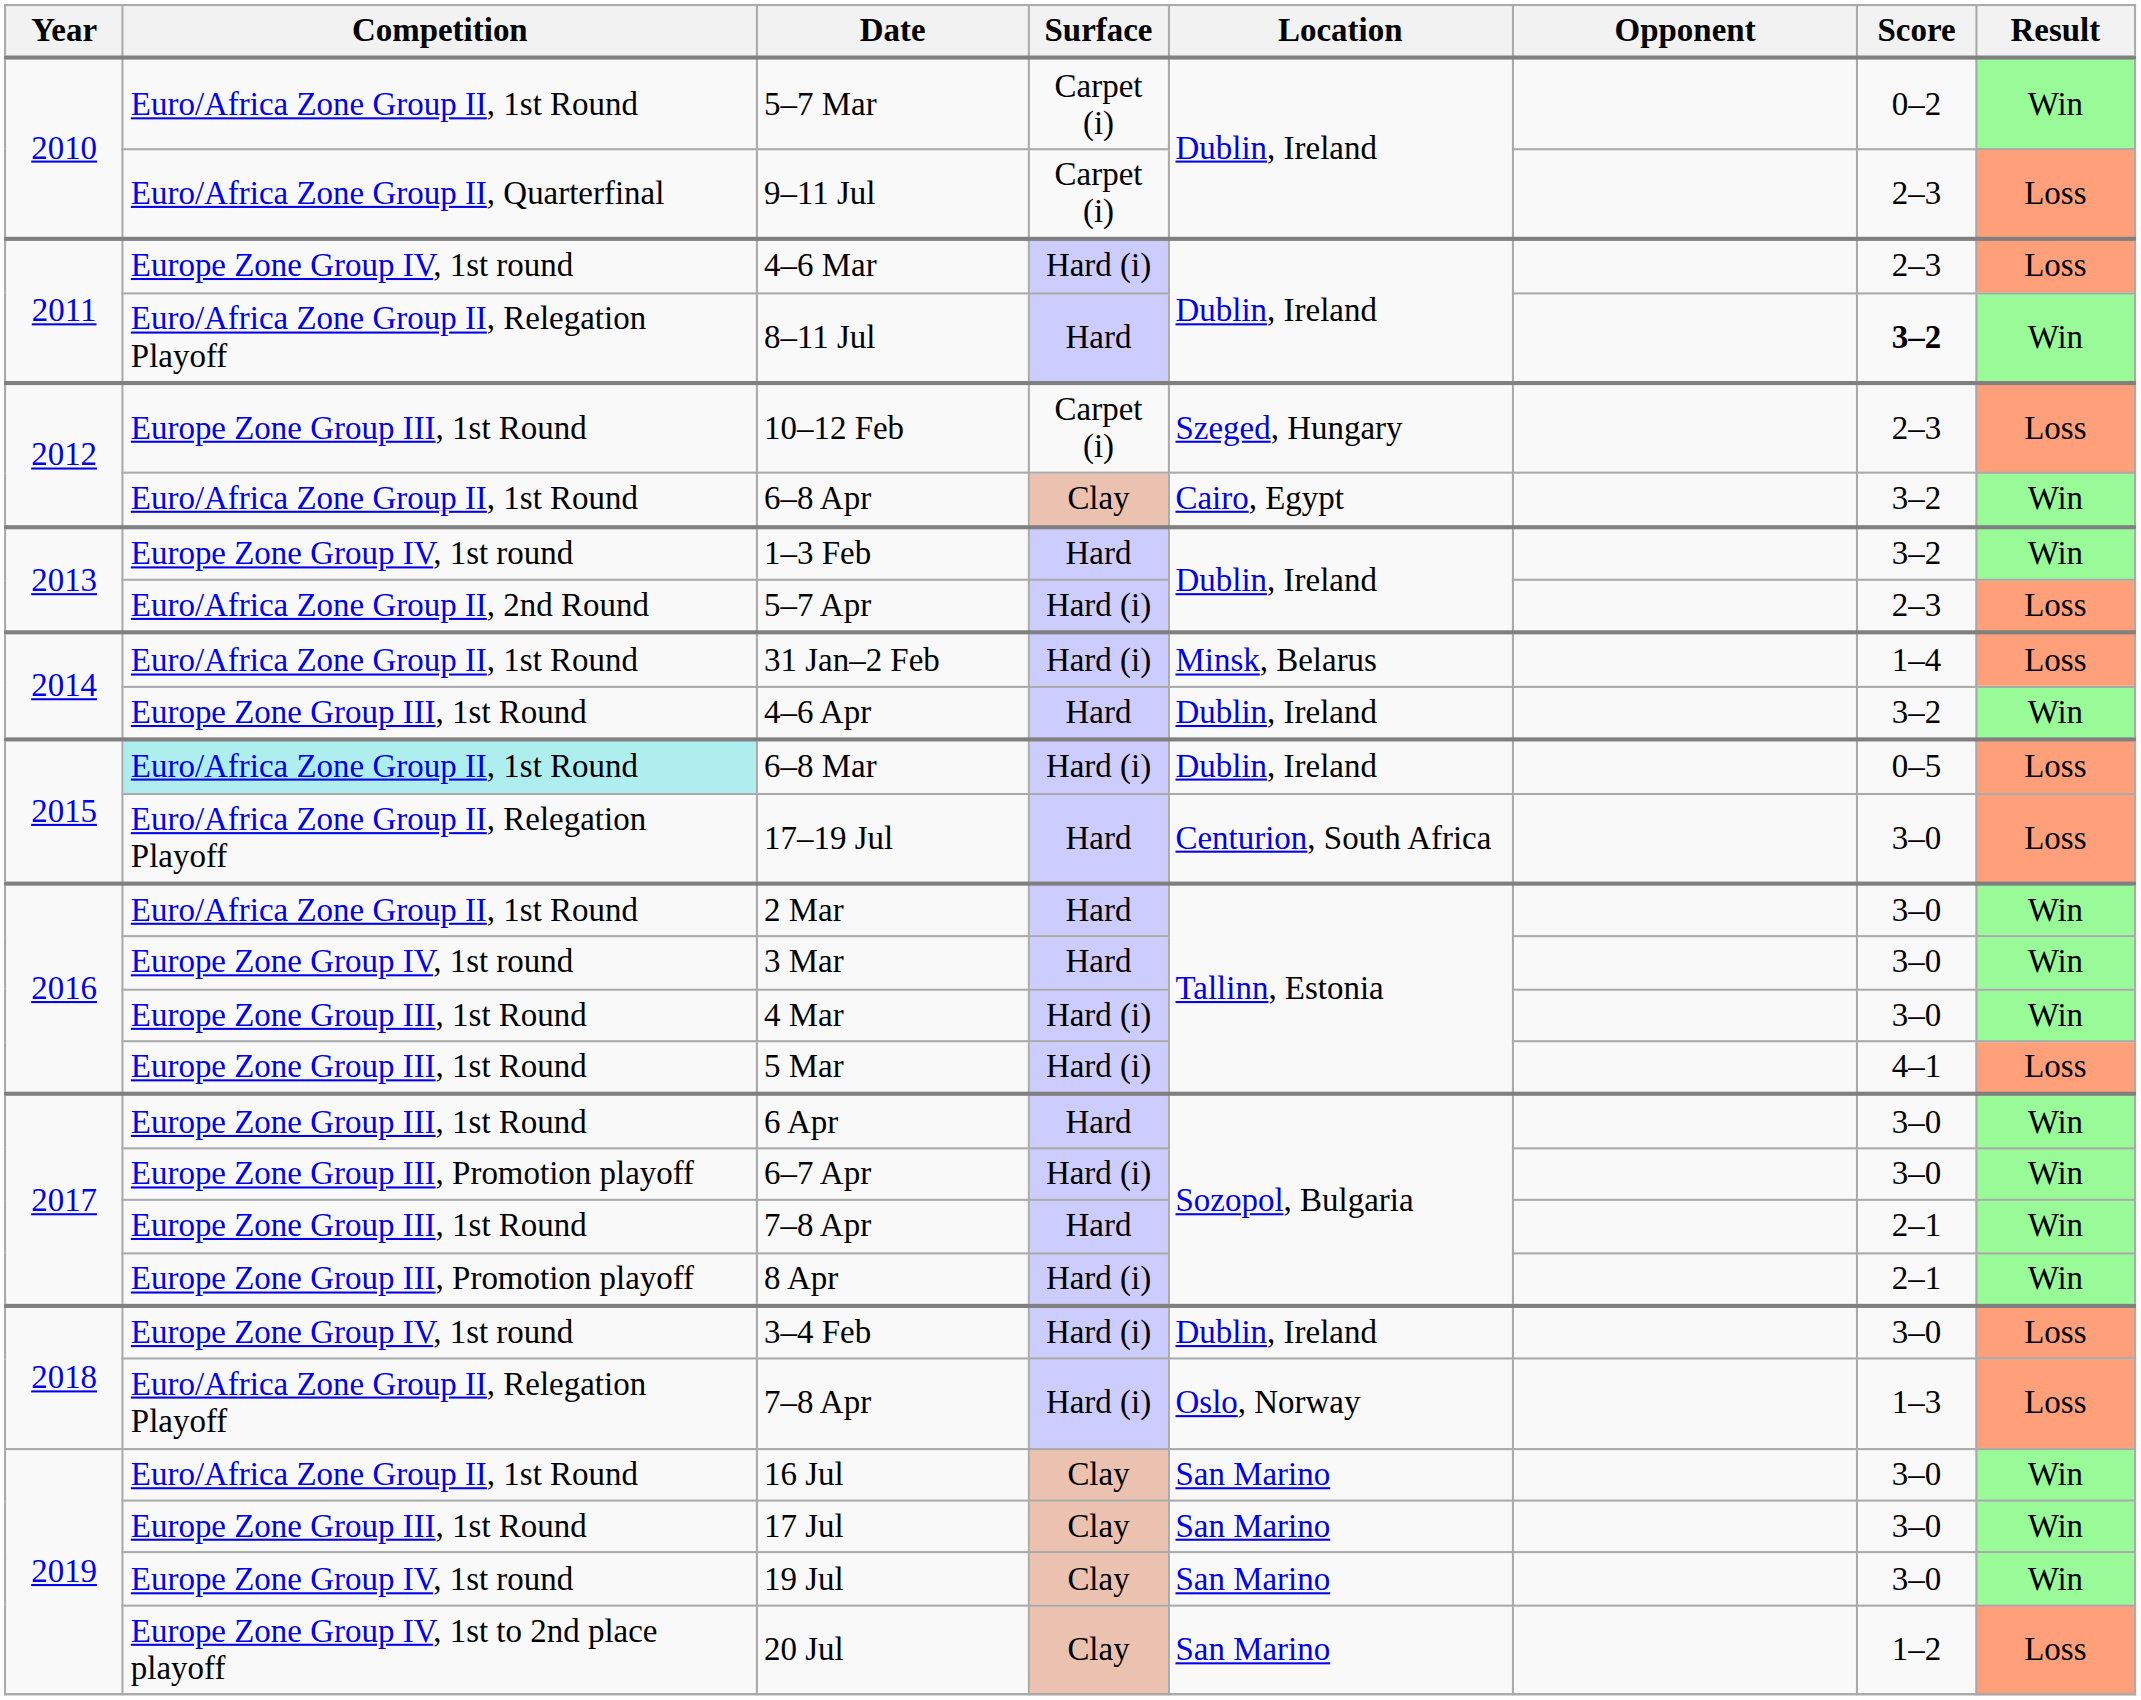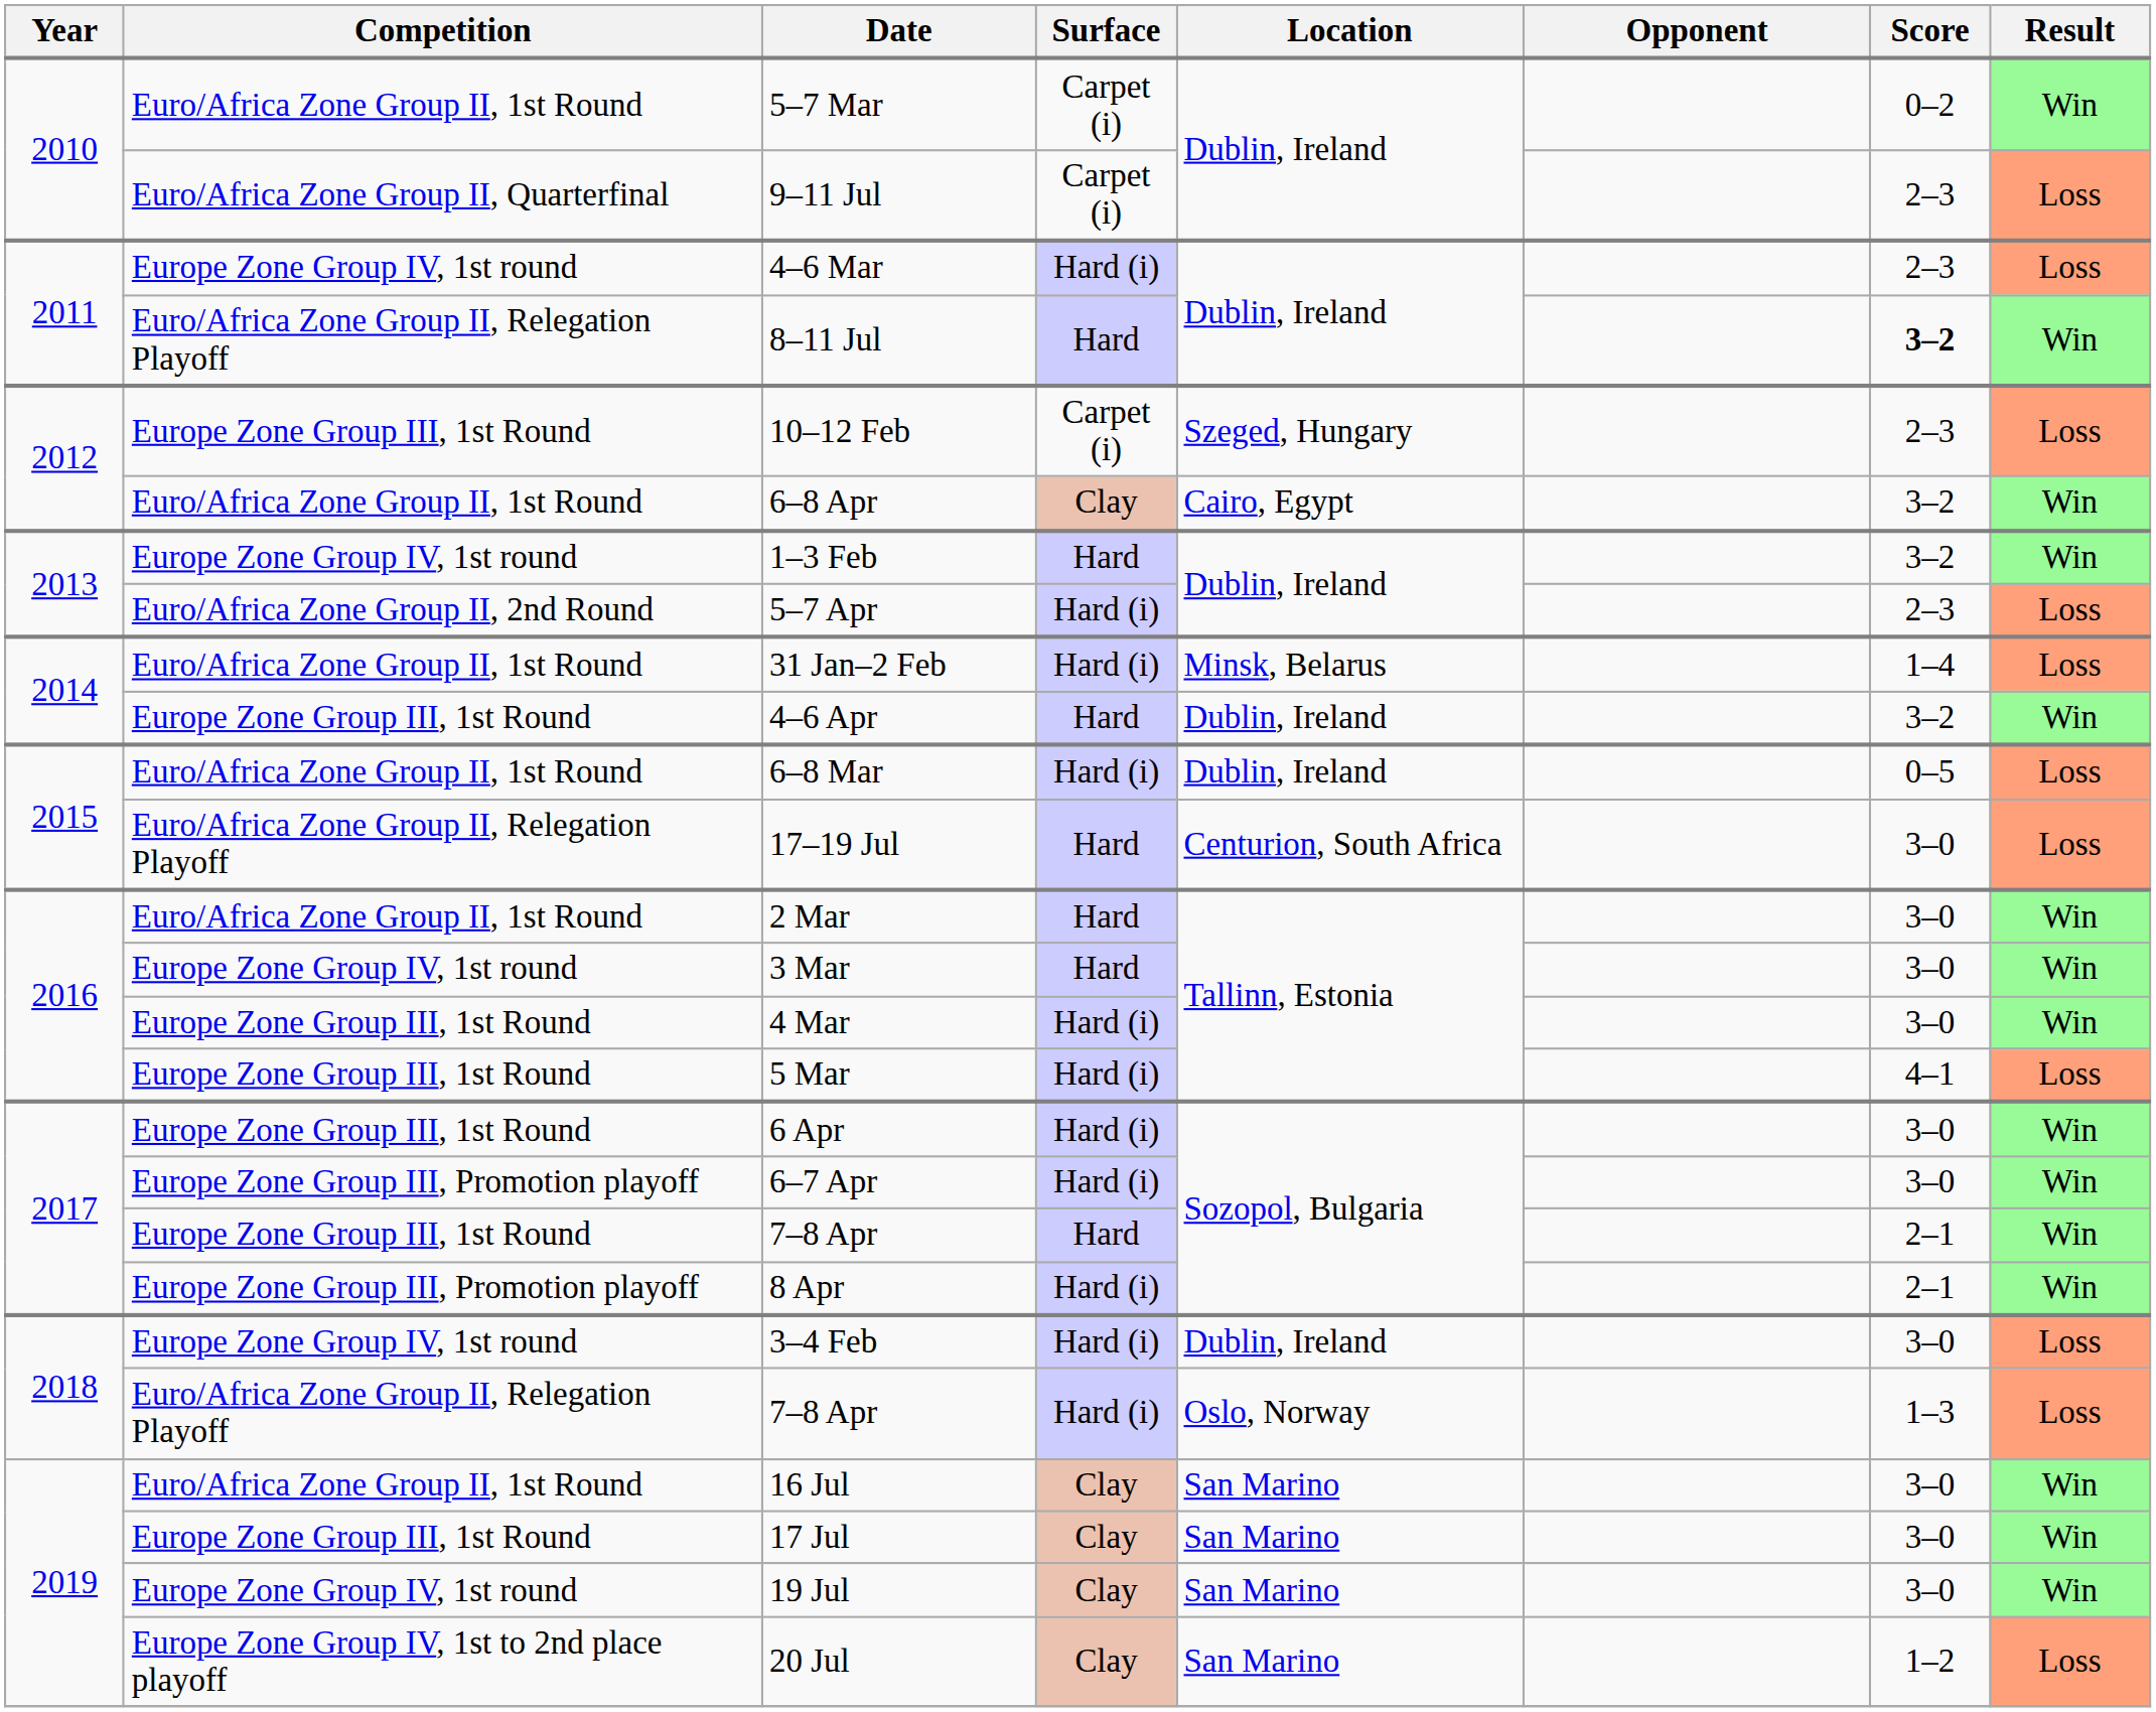 <table class="wikitable collapsible collapsed">
 <tr>
 <th width="50">Year</th>
 <th width="300">Competition</th>
 <th width="125">Date</th>
 <th width="60">Surface</th>
 <th width="160">Location</th>
 <th width="160">Opponent</th>
 <th width="50">Score</th>
 <th width="70">Result</th>
 </tr>
 <tr style="border-top:2px solid gray;">
 <td align="center" rowspan="2"><a href='#'>2010</a></td>
 <td><a href='#'>Euro/Africa Zone Group II</a>, 1st Round</td>
 <td>5–7 Mar</td>
 <td align="center">Carpet (i)</td>
 <td rowspan=2><a href='#'>Dublin</a>, Ireland</td>
 <td></td>
 <td align="center">0–2</td>
 <td align="center" bgcolor="#98FB98">Win</td>
 </tr>
 <tr>
 <td><a href='#'>Euro/Africa Zone Group II</a>, Quarterfinal</td>
 <td>9–11 Jul</td>
 <td align="center">Carpet (i)</td>
 <td></td>
 <td align="center">2–3</td>
 <td align="center" bgcolor="FFA07A">Loss</td>
 </tr>
 <tr style="border-top:2px solid gray;">
 <td align="center" rowspan="2"><a href='#'>2011</a></td>
 <td><a href='#'> Europe Zone Group IV</a>, 1st round</td>
 <td>4–6 Mar</td>
 <td align="center" bgcolor=ccccff>Hard (i)</td>
 <td rowspan=2><a href='#'>Dublin</a>, Ireland</td>
 <td></td>
 <td align="center">2–3</td>
 <td align="center" bgcolor="FFA07A">Loss</td>
 </tr>
 <tr>
 <td><a href='#'>Euro/Africa Zone Group II</a>, Relegation Playoff</td>
 <td>8–11 Jul</td>
 <td align="center" bgcolor=ccccff>Hard</td>
 <td></td>
 <td align="center"><strong>3–2</strong></td>
 <td align="center" bgcolor="#98FB98">Win</td>
 </tr>
 <tr style="border-top:2px solid gray;">
 <td align="center" rowspan="2"><a href='#'>2012</a></td>
 <td><a href='#'>Europe Zone Group III</a>, 1st Round</td>
 <td>10–12 Feb</td>
 <td align="center">Carpet (i)</td>
 <td><a href='#'>Szeged</a>, Hungary</td>
 <td></td>
 <td align="center">2–3</td>
 <td align="center" bgcolor="FFA07A">Loss</td>
 </tr>
 <tr>
 <td><a href='#'>Euro/Africa Zone Group II</a>, 1st Round</td>
 <td>6–8 Apr</td>
 <td align="center" bgcolor=ebc2af>Clay</td>
 <td><a href='#'>Cairo</a>, Egypt</td>
 <td></td>
 <td align="center">3–2</td>
 <td align="center" bgcolor="#98FB98">Win</td>
 </tr>
 <tr style="border-top:2px solid gray;">
 <td align="center" rowspan="2"><a href='#'>2013</a></td>
 <td><a href='#'> Europe Zone Group IV</a>, 1st round</td>
 <td>1–3 Feb</td>
 <td align="center" bgcolor=ccccff>Hard</td>
 <td rowspan=2><a href='#'>Dublin</a>, Ireland</td>
 <td></td>
 <td align="center">3–2</td>
 <td align="center" bgcolor="#98FB98">Win</td>
 </tr>
 <tr>
 <td><a href='#'>Euro/Africa Zone Group II</a>, 2nd Round</td>
 <td>5–7 Apr</td>
 <td align="center" bgcolor=ccccff>Hard (i)</td>
 <td></td>
 <td align="center">2–3</td>
 <td align="center" bgcolor="FFA07A">Loss</td>
 </tr>
 <tr style="border-top:2px solid gray;">
 <td align="center" rowspan="2"><a href='#'>2014</a></td>
 <td><a href='#'>Euro/Africa Zone Group II</a>, 1st Round</td>
 <td>31 Jan–2 Feb</td>
 <td align="center" bgcolor=ccccff>Hard (i)</td>
 <td><a href='#'>Minsk</a>, Belarus</td>
 <td></td>
 <td align="center">1–4</td>
 <td align="center" bgcolor="FFA07A">Loss</td>
 </tr>
 <tr>
 <td><a href='#'>Europe Zone Group III</a>, 1st Round</td>
 <td>4–6 Apr</td>
 <td align="center" bgcolor=ccccff>Hard</td>
 <td><a href='#'>Dublin</a>, Ireland</td>
 <td></td>
 <td align="center">3–2</td>
 <td align="center" bgcolor="#98FB98">Win</td>
 </tr>
 <tr style="border-top:2px solid gray;">
 <td align="center" rowspan="2"><a href='#'>2015</a></td>
-<td style="background: paleturquoise;"><a href='#'>Euro/Africa Zone Group II</a>, 1st Round</td>
+<td><a href='#'>Euro/Africa Zone Group II</a>, 1st Round</td>
 <td>6–8 Mar</td>
 <td align="center" bgcolor=ccccff>Hard (i)</td>
 <td><a href='#'>Dublin</a>, Ireland</td>
 <td></td>
 <td align="center">0–5</td>
 <td align="center" bgcolor="FFA07A">Loss</td>
 </tr>
 <tr>
 <td><a href='#'>Euro/Africa Zone Group II</a>, Relegation Playoff</td>
 <td>17–19 Jul</td>
 <td align="center" bgcolor=ccccff>Hard</td>
 <td><a href='#'>Centurion</a>, South Africa</td>
 <td></td>
 <td align="center">3–0</td>
 <td align="center" bgcolor="FFA07A">Loss</td>
 </tr>
 <tr style="border-top:2px solid gray;">
 <td align="center" rowspan="4"><a href='#'>2016</a></td>
 <td><a href='#'>Euro/Africa Zone Group II</a>, 1st Round</td>
 <td>2 Mar</td>
 <td align="center" bgcolor=ccccff>Hard</td>
 <td rowspan=4><a href='#'>Tallinn</a>, Estonia</td>
 <td></td>
 <td align="center">3–0</td>
 <td align="center" bgcolor="#98FB98">Win</td>
 </tr>
 <tr>
 <td><a href='#'> Europe Zone Group IV</a>, 1st round</td>
 <td>3 Mar</td>
 <td align="center" bgcolor=ccccff>Hard</td>
 <td></td>
 <td align="center">3–0</td>
 <td align="center" bgcolor="#98FB98">Win</td>
 </tr>
 <tr>
 <td><a href='#'>Europe Zone Group III</a>, 1st Round</td>
 <td>4 Mar</td>
 <td align="center" bgcolor=ccccff>Hard (i)</td>
 <td></td>
 <td align="center">3–0</td>
 <td align="center" bgcolor="#98FB98">Win</td>
 </tr>
 <tr>
 <td><a href='#'>Europe Zone Group III</a>, 1st Round</td>
 <td>5 Mar</td>
 <td align="center" bgcolor=ccccff>Hard (i)</td>
 <td></td>
 <td align="center">4–1</td>
 <td align="center" bgcolor="FFA07A">Loss</td>
 </tr>
 <tr style="border-top:2px solid gray;">
 <td align="center" rowspan="4"><a href='#'>2017</a></td>
 <td><a href='#'>Europe Zone Group III</a>, 1st Round</td>
 <td>6 Apr</td>
-<td align="center" bgcolor=ccccff>Hard</td>
+<td align="center" bgcolor=ccccff>Hard (i)</td>
 <td rowspan=4><a href='#'>Sozopol</a>, Bulgaria</td>
 <td></td>
 <td align="center">3–0</td>
 <td align="center" bgcolor="#98FB98">Win</td>
 </tr>
 <tr>
 <td><a href='#'>Europe Zone Group III</a>, Promotion playoff</td>
 <td>6–7 Apr</td>
 <td align="center" bgcolor=ccccff>Hard (i)</td>
 <td></td>
 <td align="center">3–0</td>
 <td align="center" bgcolor="#98FB98">Win</td>
 </tr>
 <tr>
 <td><a href='#'>Europe Zone Group III</a>, 1st Round</td>
 <td>7–8 Apr</td>
 <td align="center" bgcolor=ccccff>Hard</td>
 <td></td>
 <td align="center">2–1</td>
 <td align="center" bgcolor="#98FB98">Win</td>
 </tr>
 <tr>
 <td><a href='#'>Europe Zone Group III</a>, Promotion playoff</td>
 <td>8 Apr</td>
 <td align="center" bgcolor=ccccff>Hard (i)</td>
 <td></td>
 <td align="center">2–1</td>
 <td align="center" bgcolor="#98FB98">Win</td>
 </tr>
 <tr style="border-top:2px solid gray;">
 <td align="center" rowspan="2"><a href='#'>2018</a></td>
 <td><a href='#'> Europe Zone Group IV</a>, 1st round</td>
 <td>3–4 Feb</td>
 <td align="center" bgcolor=ccccff>Hard (i)</td>
 <td><a href='#'>Dublin</a>, Ireland</td>
 <td></td>
 <td align="center">3–0</td>
 <td align="center" bgcolor="FFA07A">Loss</td>
 </tr>
 <tr>
 <td><a href='#'>Euro/Africa Zone Group II</a>, Relegation Playoff</td>
 <td>7–8 Apr</td>
 <td align="center" bgcolor=ccccff>Hard (i)</td>
 <td><a href='#'>Oslo</a>, Norway</td>
 <td></td>
 <td align="center">1–3</td>
 <td align="center" bgcolor="FFA07A">Loss</td>
 </tr>
 <tr>
 <td align="center" rowspan="4"><a href='#'>2019</a></td>
 <td><a href='#'>Euro/Africa Zone Group II</a>, 1st Round</td>
 <td>16 Jul</td>
 <td align="center" bgcolor=ebc2af>Clay</td>
 <td><a href='#'>San Marino</a></td>
 <td></td>
 <td align="center">3–0</td>
 <td align="center" bgcolor="#98FB98">Win</td>
 </tr>
 <tr>
 <td><a href='#'>Europe Zone Group III</a>, 1st Round</td>
 <td>17 Jul</td>
 <td align="center" bgcolor=ebc2af>Clay</td>
 <td><a href='#'>San Marino</a></td>
 <td></td>
 <td align="center">3–0</td>
 <td align="center" bgcolor="#98FB98">Win</td>
 </tr>
 <tr>
 <td><a href='#'> Europe Zone Group IV</a>, 1st round</td>
 <td>19 Jul</td>
 <td align="center" bgcolor=ebc2af>Clay</td>
 <td><a href='#'>San Marino</a></td>
 <td></td>
 <td align="center">3–0</td>
 <td align="center" bgcolor="#98FB98">Win</td>
 </tr>
 <tr>
 <td><a href='#'> Europe Zone Group IV</a>, 1st to 2nd place playoff</td>
 <td>20 Jul</td>
 <td align="center" bgcolor=ebc2af>Clay</td>
 <td><a href='#'>San Marino</a></td>
 <td></td>
 <td align="center">1–2</td>
 <td align="center" bgcolor="FFA07A">Loss</td>
 </tr>
 <tr>
 </tr>
 </table>
